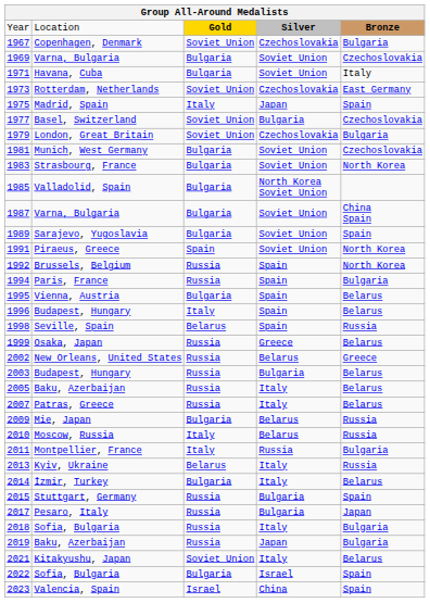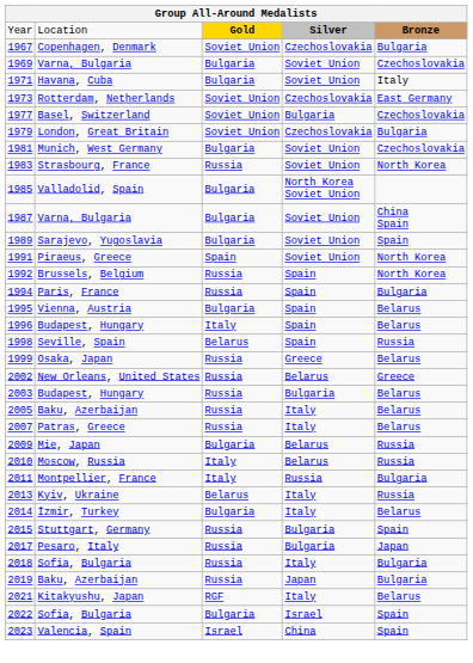 <table class="wikitable">
 <tr>
 <th colspan=5 align="center"><strong>Group All-Around Medalists</strong></th>
 </tr>
 <tr>
 <td>Year</td>
 <td>Location</td>
 <td style="text-align:center;background-color:gold;"><strong>Gold</strong></td>
 <td style="text-align:center;background-color:silver;"><strong>Silver</strong></td>
 <td style="text-align:center;background-color:#CC9966;"><strong>Bronze</strong></td>
 </tr>
 <tr>
 <td><a href='#'>1967</a></td>
 <td> <a href='#'>Copenhagen</a>, <a href='#'>Denmark</a></td>
 <td> <a href='#'>Soviet Union</a></td>
 <td> <a href='#'>Czechoslovakia</a></td>
 <td> <a href='#'>Bulgaria</a></td>
 </tr>
 <tr>
 <td><a href='#'>1969</a></td>
 <td> <a href='#'>Varna, Bulgaria</a></td>
 <td> <a href='#'>Bulgaria</a></td>
 <td> <a href='#'>Soviet Union</a></td>
 <td> <a href='#'>Czechoslovakia</a></td>
 </tr>
 <tr>
 <td><a href='#'>1971</a></td>
 <td> <a href='#'>Havana</a>, <a href='#'>Cuba</a></td>
 <td> <a href='#'>Bulgaria</a></td>
 <td> <a href='#'>Soviet Union</a></td>
 <td> Italy</td>
 </tr>
 <tr>
 <td><a href='#'>1973</a></td>
 <td> <a href='#'>Rotterdam</a>, <a href='#'>Netherlands</a></td>
 <td> <a href='#'>Soviet Union</a></td>
 <td> <a href='#'>Czechoslovakia</a></td>
 <td> <a href='#'>East Germany</a></td>
 </tr>
 <tr>
-<td><a href='#'>1975</a></td>
-<td> <a href='#'>Madrid</a>, <a href='#'>Spain</a></td>
-<td> <a href='#'>Italy</a></td>
-<td> <a href='#'>Japan</a></td>
-<td> <a href='#'>Spain</a></td>
-</tr>
-<tr>
 <td><a href='#'>1977</a></td>
 <td> <a href='#'>Basel</a>, <a href='#'>Switzerland</a></td>
 <td> <a href='#'>Soviet Union</a></td>
 <td> <a href='#'>Bulgaria</a></td>
 <td> <a href='#'>Czechoslovakia</a></td>
 </tr>
 <tr>
 <td><a href='#'>1979</a></td>
 <td> <a href='#'>London</a>, <a href='#'>Great Britain</a></td>
 <td> <a href='#'>Soviet Union</a></td>
 <td> <a href='#'>Czechoslovakia</a></td>
 <td> <a href='#'>Bulgaria</a></td>
 </tr>
 <tr>
 <td><a href='#'>1981</a></td>
 <td> <a href='#'>Munich</a>, <a href='#'>West Germany</a></td>
 <td> <a href='#'>Bulgaria</a></td>
 <td> <a href='#'>Soviet Union</a></td>
 <td> <a href='#'>Czechoslovakia</a></td>
 </tr>
 <tr>
 <td><a href='#'>1983</a></td>
 <td> <a href='#'>Strasbourg</a>, <a href='#'>France</a></td>
-<td> <a href='#'>Bulgaria</a></td>
+<td> <a href='#'>Russia</a></td>
 <td> <a href='#'>Soviet Union</a></td>
 <td> <a href='#'>North Korea</a></td>
 </tr>
 <tr>
 <td><a href='#'>1985</a></td>
 <td> <a href='#'>Valladolid</a>, <a href='#'>Spain</a></td>
 <td> <a href='#'>Bulgaria</a></td>
 <td> <a href='#'>North Korea</a><br> <a href='#'>Soviet Union</a></td>
 <td></td>
 </tr>
 <tr>
 <td><a href='#'>1987</a></td>
 <td> <a href='#'>Varna, Bulgaria</a></td>
 <td> <a href='#'>Bulgaria</a></td>
 <td> <a href='#'>Soviet Union</a></td>
 <td> <a href='#'>China</a><br> <a href='#'>Spain</a></td>
 </tr>
 <tr>
 <td><a href='#'>1989</a></td>
 <td> <a href='#'>Sarajevo</a>, <a href='#'>Yugoslavia</a></td>
 <td> <a href='#'>Bulgaria</a></td>
 <td> <a href='#'>Soviet Union</a></td>
 <td> <a href='#'>Spain</a></td>
 </tr>
 <tr>
 <td><a href='#'>1991</a></td>
 <td> <a href='#'>Piraeus</a>, <a href='#'>Greece</a></td>
 <td> <a href='#'>Spain</a></td>
 <td> <a href='#'>Soviet Union</a></td>
 <td> <a href='#'>North Korea</a></td>
 </tr>
 <tr>
 <td><a href='#'>1992</a></td>
 <td> <a href='#'>Brussels</a>, <a href='#'>Belgium</a></td>
 <td> <a href='#'>Russia</a></td>
 <td> <a href='#'>Spain</a></td>
 <td> <a href='#'>North Korea</a></td>
 </tr>
 <tr>
 <td><a href='#'>1994</a></td>
 <td> <a href='#'>Paris</a>, <a href='#'>France</a></td>
 <td> <a href='#'>Russia</a></td>
 <td> <a href='#'>Spain</a></td>
 <td> <a href='#'>Bulgaria</a></td>
 </tr>
 <tr>
 <td><a href='#'>1995</a></td>
 <td> <a href='#'>Vienna</a>, <a href='#'>Austria</a></td>
 <td> <a href='#'>Bulgaria</a></td>
 <td> <a href='#'>Spain</a></td>
 <td> <a href='#'>Belarus</a></td>
 </tr>
 <tr>
 <td><a href='#'>1996</a></td>
 <td> <a href='#'>Budapest</a>, <a href='#'>Hungary</a></td>
 <td> <a href='#'>Italy</a></td>
 <td> <a href='#'>Spain</a></td>
 <td> <a href='#'>Belarus</a></td>
 </tr>
 <tr>
 <td><a href='#'>1998</a></td>
 <td> <a href='#'>Seville</a>, <a href='#'>Spain</a></td>
 <td> <a href='#'>Belarus</a></td>
 <td> <a href='#'>Spain</a></td>
 <td> <a href='#'>Russia</a></td>
 </tr>
 <tr>
 <td><a href='#'>1999</a></td>
 <td> <a href='#'>Osaka</a>, <a href='#'>Japan</a></td>
 <td> <a href='#'>Russia</a></td>
 <td> <a href='#'>Greece</a></td>
 <td> <a href='#'>Belarus</a></td>
 </tr>
 <tr>
 <td><a href='#'>2002</a></td>
 <td> <a href='#'>New Orleans</a>, <a href='#'>United States</a></td>
 <td> <a href='#'>Russia</a></td>
 <td> <a href='#'>Belarus</a></td>
 <td> <a href='#'>Greece</a></td>
 </tr>
 <tr>
 <td><a href='#'>2003</a></td>
 <td> <a href='#'>Budapest</a>, <a href='#'>Hungary</a></td>
 <td> <a href='#'>Russia</a></td>
 <td> <a href='#'>Bulgaria</a></td>
 <td> <a href='#'>Belarus</a></td>
 </tr>
 <tr>
 <td><a href='#'>2005</a></td>
 <td> <a href='#'>Baku</a>, <a href='#'>Azerbaijan</a></td>
 <td> <a href='#'>Russia</a></td>
 <td> <a href='#'>Italy</a></td>
 <td> <a href='#'>Belarus</a></td>
 </tr>
 <tr>
 <td><a href='#'>2007</a></td>
 <td> <a href='#'>Patras</a>, <a href='#'>Greece</a></td>
 <td> <a href='#'>Russia</a></td>
 <td> <a href='#'>Italy</a></td>
 <td> <a href='#'>Belarus</a></td>
 </tr>
 <tr>
 <td><a href='#'>2009</a></td>
 <td> <a href='#'>Mie</a>, <a href='#'>Japan</a></td>
 <td> <a href='#'>Bulgaria</a></td>
 <td> <a href='#'>Belarus</a></td>
 <td> <a href='#'>Russia</a></td>
 </tr>
 <tr>
 <td><a href='#'>2010</a></td>
 <td> <a href='#'>Moscow</a>, <a href='#'>Russia</a></td>
 <td> <a href='#'>Italy</a></td>
 <td> <a href='#'>Belarus</a></td>
 <td> <a href='#'>Russia</a></td>
 </tr>
 <tr>
 <td><a href='#'>2011</a></td>
 <td> <a href='#'>Montpellier</a>, <a href='#'>France</a></td>
 <td> <a href='#'>Italy</a></td>
 <td> <a href='#'>Russia</a></td>
 <td> <a href='#'>Bulgaria</a></td>
 </tr>
 <tr>
 <td><a href='#'>2013</a></td>
 <td> <a href='#'>Kyiv</a>, <a href='#'>Ukraine</a></td>
 <td> <a href='#'>Belarus</a></td>
 <td> <a href='#'>Italy</a></td>
 <td> <a href='#'>Russia</a></td>
 </tr>
 <tr>
 <td><a href='#'>2014</a></td>
 <td> <a href='#'>İzmir</a>, <a href='#'>Turkey</a></td>
 <td> <a href='#'>Bulgaria</a></td>
 <td> <a href='#'>Italy</a></td>
 <td> <a href='#'>Belarus</a></td>
 </tr>
 <tr>
 <td><a href='#'>2015</a></td>
 <td> <a href='#'>Stuttgart</a>, <a href='#'>Germany</a></td>
 <td> <a href='#'>Russia</a></td>
 <td> <a href='#'>Bulgaria</a></td>
 <td> <a href='#'>Spain</a></td>
 </tr>
 <tr>
 <td><a href='#'>2017</a></td>
 <td> <a href='#'>Pesaro</a>, <a href='#'>Italy</a></td>
 <td> <a href='#'>Russia</a></td>
 <td> <a href='#'>Bulgaria</a></td>
 <td> <a href='#'>Japan</a></td>
 </tr>
 <tr>
 <td><a href='#'>2018</a></td>
 <td> <a href='#'>Sofia</a>, <a href='#'>Bulgaria</a></td>
 <td> <a href='#'>Russia</a></td>
 <td> <a href='#'>Italy</a></td>
 <td> <a href='#'>Bulgaria</a></td>
 </tr>
 <tr>
 <td><a href='#'>2019</a></td>
 <td> <a href='#'>Baku</a>, <a href='#'>Azerbaijan</a></td>
 <td> <a href='#'>Russia</a></td>
 <td> <a href='#'>Japan</a></td>
 <td> <a href='#'>Bulgaria</a></td>
 </tr>
 <tr>
 <td><a href='#'>2021</a></td>
 <td> <a href='#'>Kitakyushu</a>, <a href='#'>Japan</a></td>
-<td> <a href='#'>Soviet Union</a></td>
+<td><a href='#'>RGF</a></td>
 <td> <a href='#'>Italy</a></td>
 <td> <a href='#'>Belarus</a></td>
 </tr>
 <tr>
 <td><a href='#'>2022</a></td>
 <td> <a href='#'>Sofia</a>, <a href='#'>Bulgaria</a></td>
 <td> <a href='#'>Bulgaria</a></td>
 <td> <a href='#'>Israel</a></td>
 <td> <a href='#'>Spain</a></td>
 </tr>
 <tr>
 <td><a href='#'>2023</a></td>
 <td> <a href='#'>Valencia</a>, <a href='#'>Spain</a></td>
 <td> <a href='#'>Israel</a></td>
 <td> <a href='#'>China</a></td>
 <td> <a href='#'>Spain</a></td>
 </tr>
 </table>
